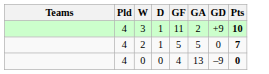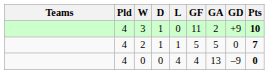 <table class="wikitable" style="text-align: center;">
 <tr>
 <th width=165>Teams</th>
 <th width=20>Pld</th>
 <th width=20>W</th>
 <th width=20>D</th>
+<th width=20>L</th>
 <th width=20>GF</th>
 <th width=20>GA</th>
 <th width=20>GD</th>
 <th width=20>Pts</th>
 </tr>
 <tr align=center style="background:#ccffcc;">
 <td style="text-align:left;"></td>
 <td>4</td>
 <td>3</td>
 <td>1</td>
+<td>0</td>
 <td>11</td>
 <td>2</td>
 <td>+9</td>
 <td><strong>10</strong></td>
 </tr>
 <tr align=center>
 <td style="text-align:left;"></td>
 <td>4</td>
 <td>2</td>
+<td>1</td>
 <td>1</td>
 <td>5</td>
 <td>5</td>
 <td>0</td>
 <td><strong>7</strong></td>
 </tr>
 <tr align=center>
 <td style="text-align:left;"></td>
 <td>4</td>
 <td>0</td>
 <td>0</td>
 <td>4</td>
+<td>4</td>
 <td>13</td>
 <td>–9</td>
 <td><strong>0</strong></td>
 </tr>
 </table>
